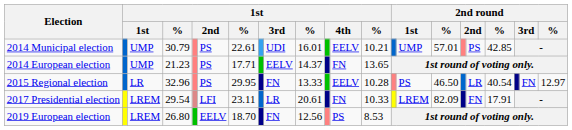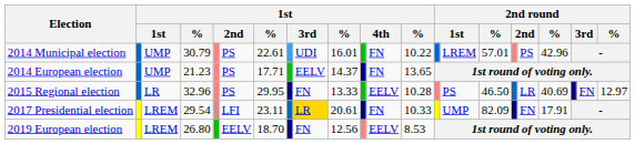 <table class="wikitable">
 <tr>
 <th rowspan="2">Election</th>
 <th colspan="12">1st</th>
 <th colspan="9">2nd round</th>
 </tr>
 <tr>
 <th colspan="2">1st</th>
 <th>%</th>
 <th colspan="2">2nd</th>
 <th>%</th>
 <th colspan="2">3rd</th>
 <th>%</th>
 <th colspan="2">4th</th>
 <th>%</th>
 <th colspan="2">1st</th>
 <th>%</th>
 <th colspan="2">2nd</th>
 <th>%</th>
 <th colspan="2">3rd</th>
 <th>%</th>
 </tr>
 <tr>
 <td><a href='#'>2014 Municipal election</a></td>
 <td bgcolor="#0066cc"></td>
 <td><a href='#'>UMP</a></td>
 <td>30.79</td>
 <td bgcolor="#ff8080"></td>
 <td><a href='#'>PS</a></td>
 <td>22.61</td>
 <td bgcolor="#35A2EF"></td>
 <td><a href='#'>UDI</a></td>
 <td>16.01</td>
 <td bgcolor="#00c000"></td>
-<td><a href='#'>EELV</a></td>
-<td>10.21</td>
+<td><a href='#'>FN</a></td>
+<td>10.22</td>
 <td bgcolor="#0066cc"></td>
-<td><a href='#'>UMP</a></td>
+<td><a href='#'>LREM</a></td>
 <td>57.01</td>
 <td bgcolor="#ff8080"></td>
 <td><a href='#'>PS</a></td>
-<td>42.85</td>
+<td>42.96</td>
 <th colspan="3">-</th>
 </tr>
 <tr>
 <td><a href='#'>2014 European election</a></td>
 <td bgcolor="#0066cc"></td>
 <td><a href='#'>UMP</a></td>
 <td>21.23</td>
 <td bgcolor="#ff8080"></td>
 <td><a href='#'>PS</a></td>
 <td>17.71</td>
 <td bgcolor="#00c000"></td>
 <td><a href='#'>EELV</a></td>
 <td>14.37</td>
 <td bgcolor="#000088"></td>
 <td><a href='#'>FN</a></td>
 <td>13.65</td>
 <th colspan="9"><em>1st round of voting only.</em></th>
 </tr>
 <tr>
 <td><a href='#'>2015 Regional election</a></td>
 <td bgcolor="#0066cc"></td>
 <td><a href='#'>LR</a></td>
 <td>32.96</td>
 <td bgcolor="#ff8080"></td>
 <td><a href='#'>PS</a></td>
 <td>29.95</td>
 <td bgcolor="#000088"></td>
 <td><a href='#'>FN</a></td>
 <td>13.33</td>
 <td bgcolor="#00c000"></td>
 <td><a href='#'>EELV</a></td>
 <td>10.28</td>
 <td bgcolor="#ff8080"></td>
 <td><a href='#'>PS</a></td>
 <td>46.50</td>
 <td bgcolor="#0066cc"></td>
 <td><a href='#'>LR</a></td>
-<td>40.54</td>
+<td>40.69</td>
 <td bgcolor="#000088"></td>
 <td><a href='#'>FN</a></td>
 <td>12.97</td>
 </tr>
 <tr>
 <td><a href='#'>2017 Presidential election</a></td>
 <td bgcolor="#ffff00"></td>
 <td><a href='#'>LREM</a></td>
 <td>29.54</td>
 <td bgcolor="#dd8888"></td>
 <td><a href='#'>LFI</a></td>
 <td>23.11</td>
 <td bgcolor="#0066cc"></td>
-<td><a href='#'>LR</a></td>
+<td style="background: gold;"><a href='#'>LR</a></td>
 <td>20.61</td>
 <td bgcolor="#000088"></td>
 <td><a href='#'>FN</a></td>
 <td>10.33</td>
 <td bgcolor="#ffff00"></td>
-<td><a href='#'>LREM</a></td>
+<td><a href='#'>UMP</a></td>
 <td>82.09</td>
 <td bgcolor="#000088"></td>
 <td><a href='#'>FN</a></td>
 <td>17.91</td>
 <th colspan="3">-</th>
 </tr>
 <tr>
 <td><a href='#'>2019 European election</a></td>
 <td bgcolor="#ffff00"></td>
 <td><a href='#'>LREM</a></td>
 <td>26.80</td>
 <td bgcolor="#00c000"></td>
 <td><a href='#'>EELV</a></td>
 <td>18.70</td>
 <td bgcolor="#000088"></td>
 <td><a href='#'>FN</a></td>
 <td>12.56</td>
 <td bgcolor="#ff8080"></td>
-<td><a href='#'>PS</a></td>
+<td><a href='#'>EELV</a></td>
 <td>8.53</td>
 <th colspan="9"><em>1st round of voting only.</em></th>
 </tr>
 </table>
